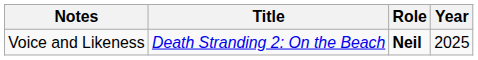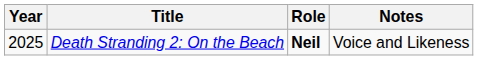 <table class="wikitable sortable">
 <tr>
-<th class="unsortable">Notes</th>
+<th>Year</th>
 <th>Title</th>
 <th>Role</th>
-<th>Year</th>
+<th class="unsortable">Notes</th>
 </tr>
 <tr>
-<td>Voice and Likeness</td>
+<td>2025</td>
 <td><em><a href='#'>Death Stranding 2: On the Beach</a></em></td>
 <td><strong>Neil</strong></td>
-<td>2025</td>
+<td>Voice and Likeness</td>
 </tr>
 </table>
